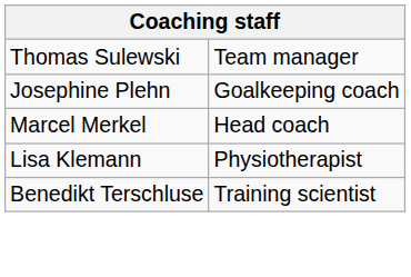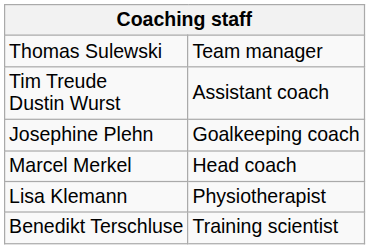 <table class="wikitable">
 <tr>
 <th colspan="2">Coaching staff</th>
 </tr>
 <tr>
 <td> Thomas Sulewski</td>
 <td>Team manager</td>
+</tr>
+<tr>
+<td> Tim Treude <br>  Dustin Wurst</td>
+<td>Assistant coach</td>
 </tr>
 <tr>
 <td> Josephine Plehn</td>
 <td>Goalkeeping coach</td>
 </tr>
 <tr>
 <td> Marcel Merkel</td>
 <td>Head coach</td>
 </tr>
 <tr>
 <td> Lisa Klemann</td>
 <td>Physiotherapist</td>
 </tr>
 <tr>
 <td> Benedikt Terschluse</td>
 <td>Training scientist</td>
 </tr>
 </table>
